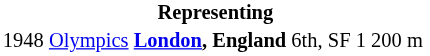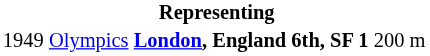 <table>
 <tr>
 <th colspan="6">Representing </th>
 </tr>
 <tr>
-<td>1948</td>
+<td>1949</td>
 <td><a href='#'>Olympics</a></td>
 <td><strong><a href='#'>London</a>, England</strong></td>
-<td>6th, SF 1</td>
+<td><strong>6th, SF 1</strong></td>
 <td>200 m</td>
 <td><a href='#'></a></td>
 </tr>
 </table>
